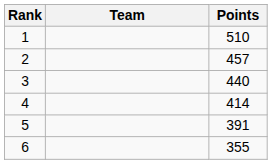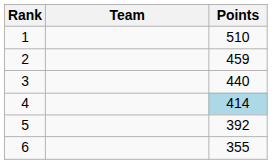 <table class="wikitable" style="text-align:center;">
 <tr>
 <th width=40>Rank</th>
 <th width=180>Team</th>
 <th width=60>Points</th>
 </tr>
 <tr>
 <td>1</td>
 <td align=left></td>
 <td>510</td>
 </tr>
 <tr>
 <td>2</td>
 <td align=left></td>
-<td>457</td>
+<td>459</td>
 </tr>
 <tr>
 <td>3</td>
 <td align=left></td>
 <td>440</td>
 </tr>
 <tr>
 <td>4</td>
 <td align=left></td>
-<td>414</td>
+<td style="background: lightblue;">414</td>
 </tr>
 <tr>
 <td>5</td>
 <td align=left></td>
-<td>391</td>
+<td>392</td>
 </tr>
 <tr>
 <td>6</td>
 <td align=left></td>
 <td>355</td>
 </tr>
 </table>
